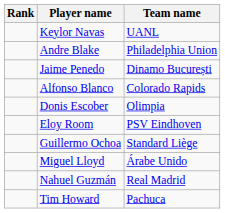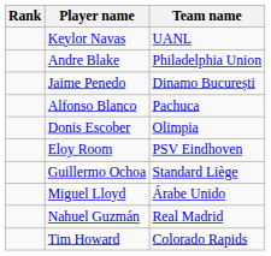 <table class="wikitable">
 <tr>
 <th>Rank</th>
 <th>Player name</th>
 <th>Team name</th>
 </tr>
 <tr>
 <td></td>
 <td> <a href='#'>Keylor Navas</a></td>
 <td> <a href='#'>UANL</a></td>
 </tr>
 <tr>
 <td></td>
 <td> <a href='#'>Andre Blake</a></td>
 <td> <a href='#'>Philadelphia Union</a></td>
 </tr>
 <tr>
 <td></td>
 <td> <a href='#'>Jaime Penedo</a></td>
 <td> <a href='#'>Dinamo București</a></td>
 </tr>
 <tr>
 <td></td>
 <td> <a href='#'>Alfonso Blanco</a></td>
-<td> <a href='#'>Colorado Rapids</a></td>
+<td> <a href='#'>Pachuca</a></td>
 </tr>
 <tr>
 <td></td>
 <td> <a href='#'>Donis Escober</a></td>
 <td> <a href='#'>Olimpia</a></td>
 </tr>
 <tr>
 <td></td>
 <td> <a href='#'>Eloy Room</a></td>
 <td> <a href='#'>PSV Eindhoven</a></td>
 </tr>
 <tr>
 <td></td>
 <td> <a href='#'>Guillermo Ochoa</a></td>
 <td> <a href='#'>Standard Liège</a></td>
 </tr>
 <tr>
 <td></td>
 <td> <a href='#'>Miguel Lloyd</a></td>
 <td> <a href='#'>Árabe Unido</a></td>
 </tr>
 <tr>
 <td></td>
 <td> <a href='#'>Nahuel Guzmán</a></td>
 <td> <a href='#'>Real Madrid</a></td>
 </tr>
 <tr>
 <td></td>
 <td> <a href='#'>Tim Howard</a></td>
-<td> <a href='#'>Pachuca</a></td>
+<td> <a href='#'>Colorado Rapids</a></td>
 </tr>
 </table>
